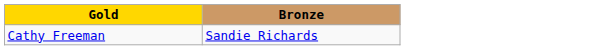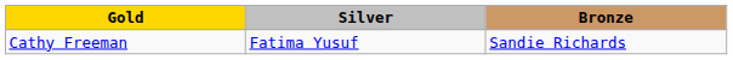 <table class="wikitable" style="text-align:left">
 <tr align="center">
 <td width=200 bgcolor=gold><strong>Gold</strong></td>
+<td width=200 bgcolor=silver><strong>Silver</strong></td>
 <td width=200 bgcolor=CC9966><strong>Bronze</strong></td>
 </tr>
 <tr>
 <td><a href='#'>Cathy Freeman</a><br><em></em></td>
+<td><a href='#'>Fatima Yusuf</a><br><em></em></td>
 <td><a href='#'>Sandie Richards</a><br><em></em></td>
 </tr>
 </table>
